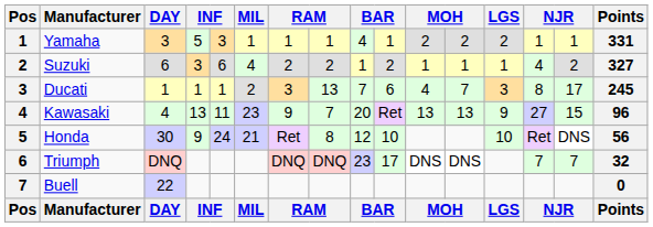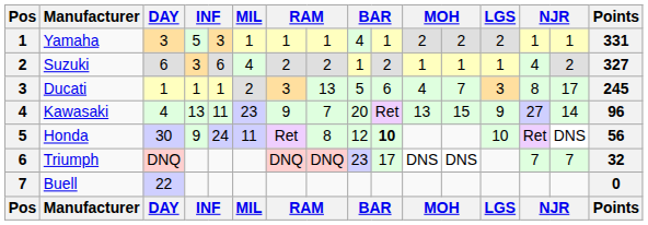 <table class="wikitable" style="font-size:85%; text-align:center;">
 <tr valign="top">
 <th valign="middle">Pos</th>
 <th valign="middle">Manufacturer</th>
 <th><a href='#'>DAY</a></th>
 <th colspan=2><a href='#'>INF</a></th>
 <th><a href='#'>MIL</a></th>
 <th colspan=2><a href='#'>RAM</a></th>
 <th colspan=2><a href='#'>BAR</a></th>
 <th colspan=2><a href='#'>MOH</a></th>
 <th><a href='#'>LGS</a></th>
 <th colspan=2><a href='#'>NJR</a></th>
 <th valign="middle">Points</th>
 </tr>
 <tr>
 <th>1</th>
 <td align="left"> <a href='#'>Yamaha</a></td>
 <td style="background:#FFDF9F;">3</td>
 <td style="background:#DFFFDF;">5</td>
 <td style="background:#FFDF9F;">3</td>
 <td style="background:#FFFFBF;">1</td>
 <td style="background:#FFFFBF;">1</td>
 <td style="background:#FFFFBF;">1</td>
 <td style="background:#DFFFDF;">4</td>
 <td style="background:#FFFFBF;">1</td>
 <td style="background:#DFDFDF;">2</td>
 <td style="background:#DFDFDF;">2</td>
 <td style="background:#DFDFDF;">2</td>
 <td style="background:#FFFFBF;">1</td>
 <td style="background:#FFFFBF;">1</td>
 <th>331</th>
 </tr>
 <tr>
 <th>2</th>
 <td align="left"> <a href='#'>Suzuki</a></td>
 <td style="background:#DFDFDF;">6</td>
 <td style="background:#FFDF9F;">3</td>
 <td style="background:#DFDFDF;">6</td>
 <td style="background:#DFFFDF;">4</td>
 <td style="background:#DFDFDF;">2</td>
 <td style="background:#DFDFDF;">2</td>
 <td style="background:#FFFFBF;">1</td>
 <td style="background:#DFDFDF;">2</td>
 <td style="background:#FFFFBF;">1</td>
 <td style="background:#FFFFBF;">1</td>
 <td style="background:#FFFFBF;">1</td>
 <td style="background:#DFFFDF;">4</td>
 <td style="background:#DFDFDF;">2</td>
 <th>327</th>
 </tr>
 <tr>
 <th>3</th>
 <td align="left"> <a href='#'>Ducati</a></td>
 <td style="background:#FFFFBF;">1</td>
 <td style="background:#FFFFBF;">1</td>
 <td style="background:#FFFFBF;">1</td>
 <td style="background:#DFDFDF;">2</td>
 <td style="background:#FFDF9F;">3</td>
 <td style="background:#DFFFDF;">13</td>
-<td style="background:#DFFFDF;">7</td>
+<td style="background:#DFFFDF;">5</td>
 <td style="background:#DFFFDF;">6</td>
 <td style="background:#DFFFDF;">4</td>
 <td style="background:#DFFFDF;">7</td>
 <td style="background:#FFDF9F;">3</td>
 <td style="background:#DFFFDF;">8</td>
 <td style="background:#DFFFDF;">17</td>
 <th>245</th>
 </tr>
 <tr>
 <th>4</th>
 <td align="left"> <a href='#'>Kawasaki</a></td>
 <td style="background:#DFFFDF;">4</td>
 <td style="background:#DFFFDF;">13</td>
 <td style="background:#DFFFDF;">11</td>
 <td style="background:#CFCFFF;">23</td>
 <td style="background:#DFFFDF;">9</td>
 <td style="background:#DFFFDF;">7</td>
 <td style="background:#DFFFDF;">20</td>
 <td style="background:#EFCFFF;">Ret</td>
 <td style="background:#DFFFDF;">13</td>
-<td style="background:#DFFFDF;">13</td>
+<td style="background:#DFFFDF;">15</td>
 <td style="background:#DFFFDF;">9</td>
 <td style="background:#CFCFFF;">27</td>
-<td style="background:#DFFFDF;">15</td>
+<td style="background:#DFFFDF;">14</td>
 <th>96</th>
 </tr>
 <tr>
 <th>5</th>
 <td align="left"> <a href='#'>Honda</a></td>
 <td style="background:#CFCFFF;">30</td>
 <td style="background:#DFFFDF;">9</td>
 <td style="background:#CFCFFF;">24</td>
-<td style="background:#CFCFFF;">21</td>
+<td style="background:#CFCFFF;">11</td>
 <td style="background:#EFCFFF;">Ret</td>
 <td style="background:#DFFFDF;">8</td>
 <td style="background:#DFFFDF;">12</td>
-<td style="background:#DFFFDF;">10</td>
+<td style="background:#DFFFDF;"><strong>10</strong></td>
 <td></td>
 <td></td>
 <td style="background:#DFFFDF;">10</td>
 <td style="background:#EFCFFF;">Ret</td>
 <td style="background:#FFFFFF;">DNS</td>
 <th>56</th>
 </tr>
 <tr>
 <th>6</th>
 <td align="left"> <a href='#'>Triumph</a></td>
 <td style="background:#ffcfcf;">DNQ</td>
 <td></td>
 <td></td>
 <td></td>
 <td style="background:#ffcfcf;">DNQ</td>
 <td style="background:#ffcfcf;">DNQ</td>
 <td style="background:#CFCFFF;">23</td>
 <td style="background:#DFFFDF;">17</td>
 <td style="background:#ffffff;">DNS</td>
 <td style="background:#ffffff;">DNS</td>
 <td></td>
 <td style="background:#DFFFDF;">7</td>
 <td style="background:#DFFFDF;">7</td>
 <th>32</th>
 </tr>
 <tr>
 <th>7</th>
 <td align="left"> <a href='#'>Buell</a></td>
 <td style="background:#CFCFFF;">22</td>
 <td></td>
 <td></td>
 <td></td>
 <td></td>
 <td></td>
 <td></td>
 <td></td>
 <td></td>
 <td></td>
 <td></td>
 <td></td>
 <td></td>
 <th>0</th>
 </tr>
 <tr valign="top">
 <th valign="middle">Pos</th>
 <th valign="middle">Manufacturer</th>
 <th><a href='#'>DAY</a></th>
 <th colspan=2><a href='#'>INF</a></th>
 <th><a href='#'>MIL</a></th>
 <th colspan=2><a href='#'>RAM</a></th>
 <th colspan=2><a href='#'>BAR</a></th>
 <th colspan=2><a href='#'>MOH</a></th>
 <th><a href='#'>LGS</a></th>
 <th colspan=2><a href='#'>NJR</a></th>
 <th valign="middle">Points</th>
 </tr>
 </table>
